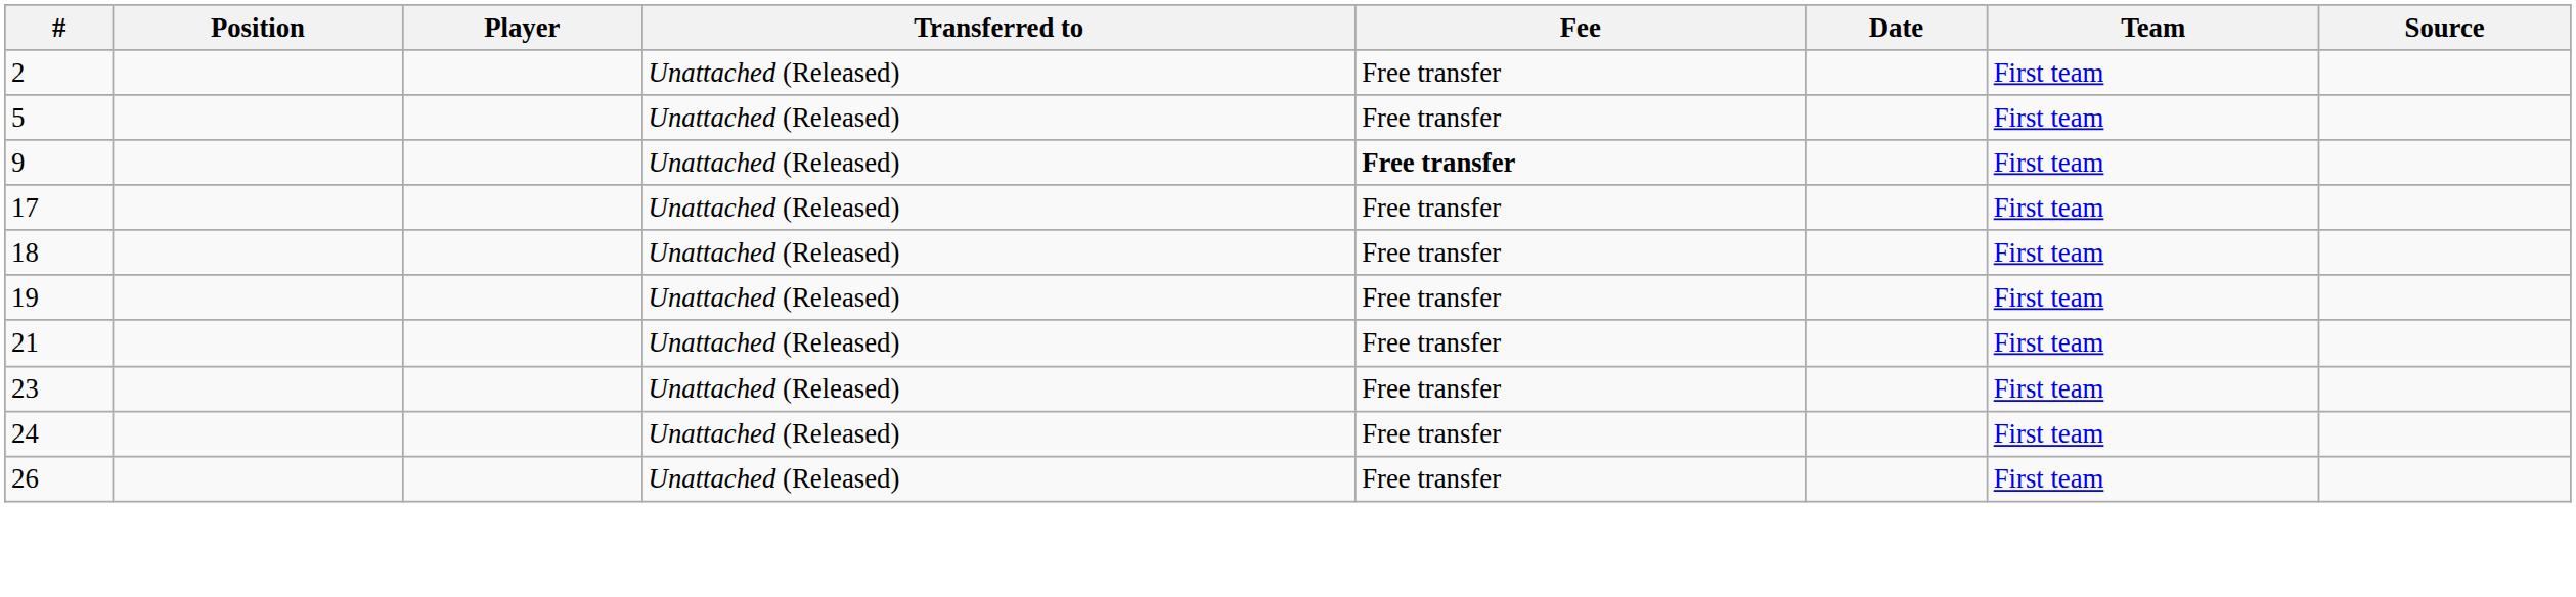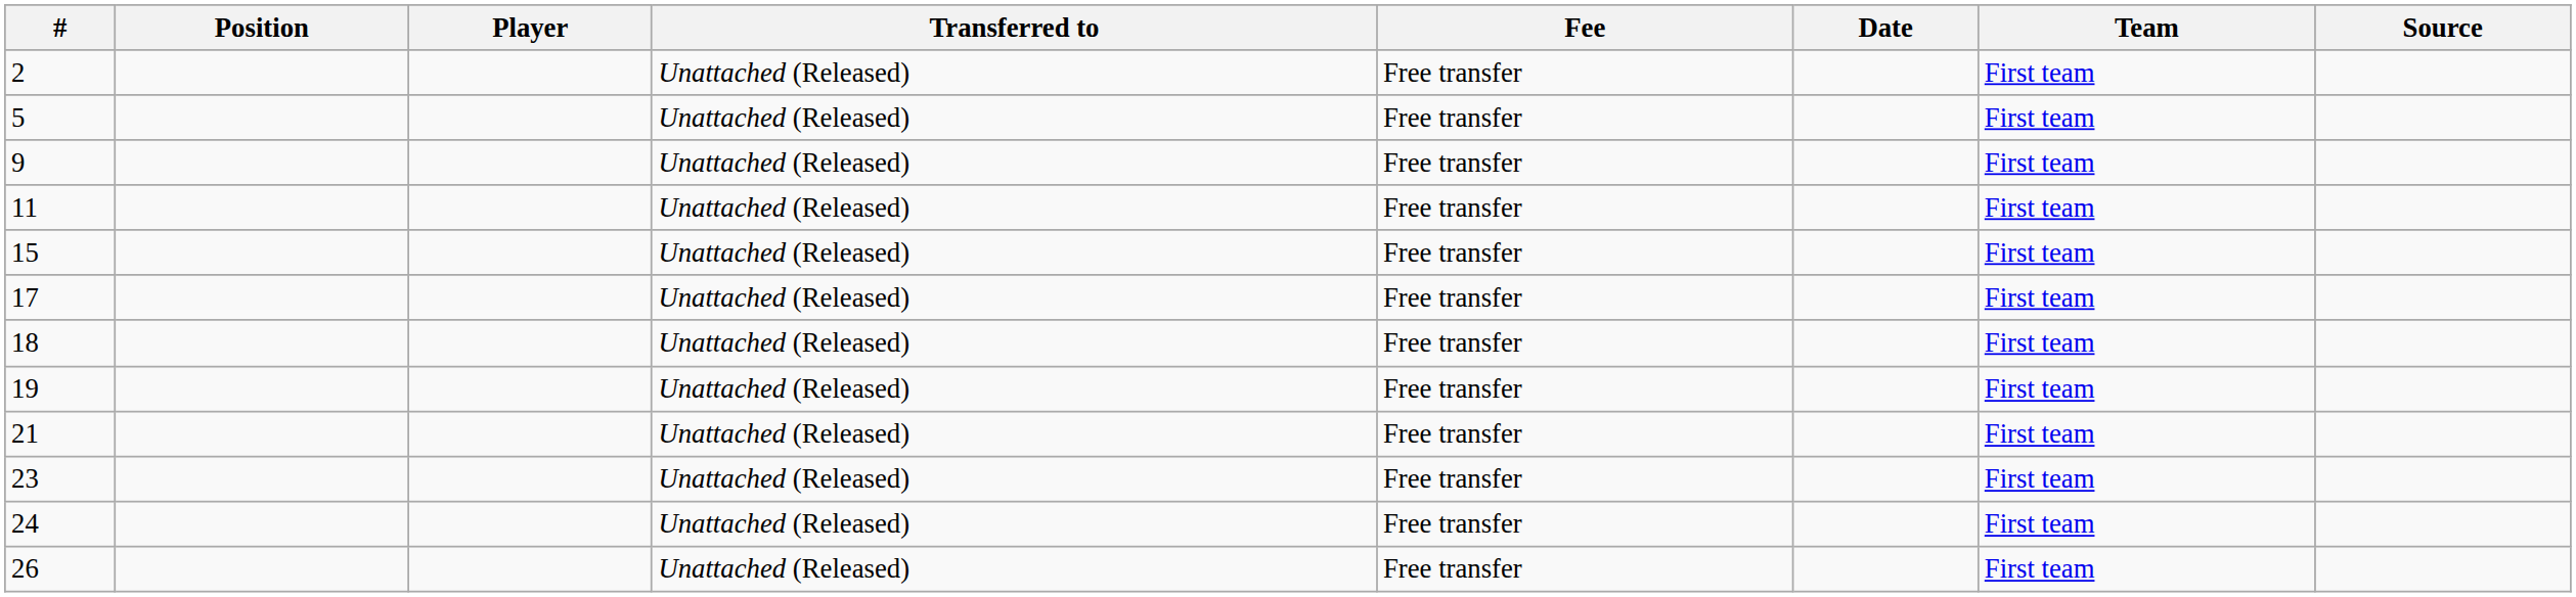 <table class="wikitable sortable" style="width:90%; text-align:center; font-size:95%; text-align:left;">
 <tr>
 <th><strong>#</strong></th>
 <th><strong>Position </strong></th>
 <th><strong>Player </strong></th>
 <th><strong>Transferred to</strong></th>
 <th><strong>Fee </strong></th>
 <th><strong>Date </strong></th>
 <th><strong>Team</strong></th>
 <th><strong>Source</strong></th>
 </tr>
 <tr>
 <td>2</td>
 <td></td>
 <td></td>
 <td><em>Unattached</em> (Released)</td>
 <td>Free transfer</td>
 <td></td>
 <td><a href='#'>First team</a></td>
 <td></td>
 </tr>
 <tr>
 <td>5</td>
 <td></td>
 <td></td>
 <td><em>Unattached</em> (Released)</td>
 <td>Free transfer</td>
 <td></td>
 <td><a href='#'>First team</a></td>
 <td></td>
 </tr>
 <tr>
 <td>9</td>
 <td></td>
 <td></td>
 <td><em>Unattached</em> (Released)</td>
-<td><strong>Free transfer</strong></td>
+<td>Free transfer</td>
+<td></td>
+<td><a href='#'>First team</a></td>
+<td></td>
+</tr>
+<tr>
+<td>11</td>
+<td></td>
+<td></td>
+<td><em>Unattached</em> (Released)</td>
+<td>Free transfer</td>
+<td></td>
+<td><a href='#'>First team</a></td>
+<td></td>
+</tr>
+<tr>
+<td>15</td>
+<td></td>
+<td></td>
+<td><em>Unattached</em> (Released)</td>
+<td>Free transfer</td>
 <td></td>
 <td><a href='#'>First team</a></td>
 <td></td>
 </tr>
 <tr>
 <td>17</td>
 <td></td>
 <td></td>
 <td><em>Unattached</em> (Released)</td>
 <td>Free transfer</td>
 <td></td>
 <td><a href='#'>First team</a></td>
 <td></td>
 </tr>
 <tr>
 <td>18</td>
 <td></td>
 <td></td>
 <td><em>Unattached</em> (Released)</td>
 <td>Free transfer</td>
 <td></td>
 <td><a href='#'>First team</a></td>
 <td></td>
 </tr>
 <tr>
 <td>19</td>
 <td></td>
 <td></td>
 <td><em>Unattached</em> (Released)</td>
 <td>Free transfer</td>
 <td></td>
 <td><a href='#'>First team</a></td>
 <td></td>
 </tr>
 <tr>
 <td>21</td>
 <td></td>
 <td></td>
 <td><em>Unattached</em> (Released)</td>
 <td>Free transfer</td>
 <td></td>
 <td><a href='#'>First team</a></td>
 <td></td>
 </tr>
 <tr>
 <td>23</td>
 <td></td>
 <td></td>
 <td><em>Unattached</em> (Released)</td>
 <td>Free transfer</td>
 <td></td>
 <td><a href='#'>First team</a></td>
 <td></td>
 </tr>
 <tr>
 <td>24</td>
 <td></td>
 <td></td>
 <td><em>Unattached</em> (Released)</td>
 <td>Free transfer</td>
 <td></td>
 <td><a href='#'>First team</a></td>
 <td></td>
 </tr>
 <tr>
 <td>26</td>
 <td></td>
 <td></td>
 <td><em>Unattached</em> (Released)</td>
 <td>Free transfer</td>
 <td></td>
 <td><a href='#'>First team</a></td>
 <td></td>
 </tr>
 </table>
